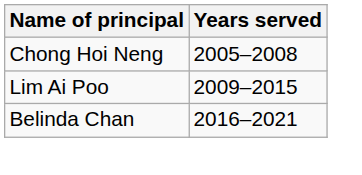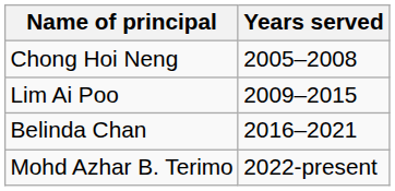 <table class="wikitable">
 <tr>
 <th>Name of principal</th>
 <th>Years served</th>
 </tr>
 <tr>
 <td>Chong Hoi Neng</td>
 <td>2005–2008</td>
 </tr>
 <tr>
 <td>Lim Ai Poo</td>
 <td>2009–2015</td>
 </tr>
 <tr>
 <td>Belinda Chan</td>
 <td>2016–2021</td>
 </tr>
+<tr>
+<td>Mohd Azhar B. Terimo</td>
+<td>2022-present</td>
+</tr>
 </table>
